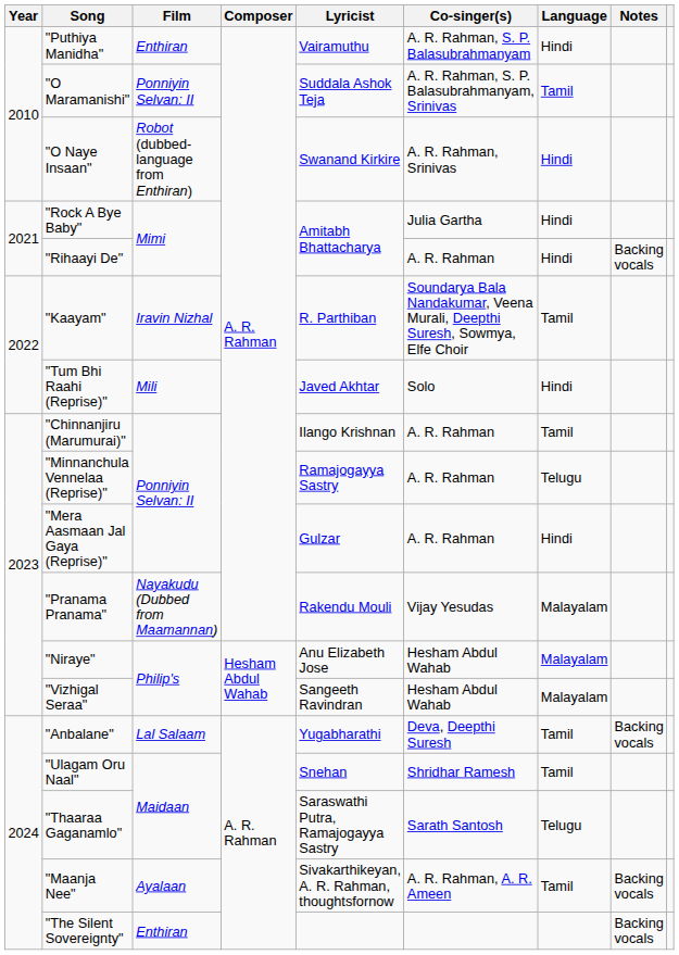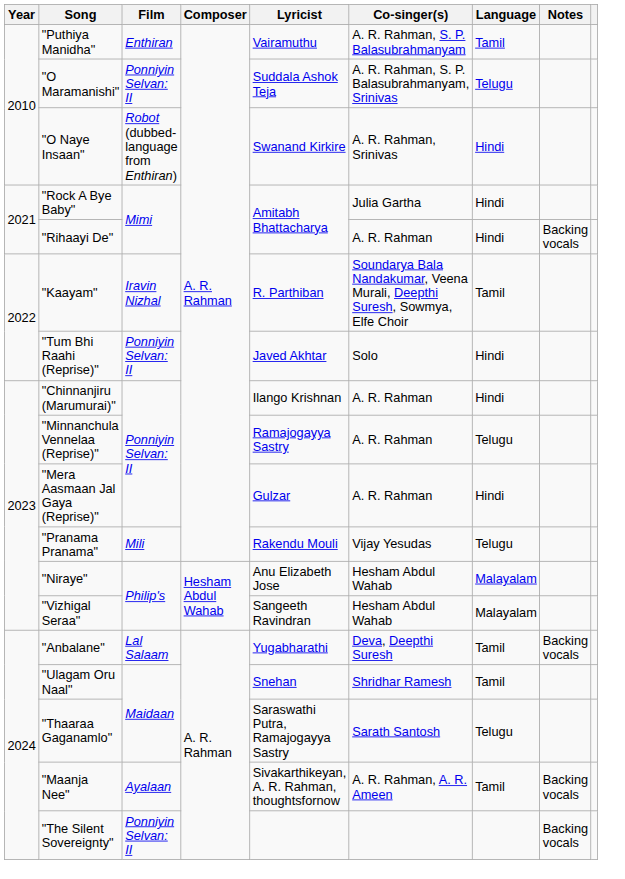 <table class="wikitable" style="font-size:95%;">
 <tr>
 <th scope="col">Year</th>
 <th scope="col">Song</th>
 <th scope="col">Film</th>
 <th>Composer</th>
 <th scope="col">Lyricist</th>
 <th scope="col">Co-singer(s)</th>
 <th scope="col">Language</th>
 <th scope="col">Notes</th>
 <th scope="col"></th>
 </tr>
 <tr>
 <td rowspan="3">2010</td>
 <td>"Puthiya Manidha"</td>
 <td><em><a href='#'>Enthiran</a></em></td>
 <td rowspan="11"><a href='#'>A. R. Rahman</a></td>
 <td><a href='#'>Vairamuthu</a></td>
 <td>A. R. Rahman, <a href='#'>S. P. Balasubrahmanyam</a></td>
-<td>Hindi</td>
+<td><a href='#'>Tamil</a></td>
 <td></td>
 <td></td>
 </tr>
 <tr>
 <td>"O Maramanishi"</td>
 <td><em><a href='#'>Ponniyin Selvan: II</a></em></td>
 <td><a href='#'>Suddala Ashok Teja</a></td>
 <td>A. R. Rahman, S. P. Balasubrahmanyam, <a href='#'>Srinivas</a></td>
-<td><a href='#'>Tamil</a></td>
+<td><a href='#'>Telugu</a></td>
 <td></td>
 <td></td>
 </tr>
 <tr>
 <td>"O Naye Insaan"</td>
 <td><em><a href='#'>Robot</a></em> (dubbed-language from <em>Enthiran</em>)</td>
 <td><a href='#'>Swanand Kirkire</a></td>
 <td>A. R. Rahman, Srinivas</td>
 <td><a href='#'>Hindi</a></td>
 <td></td>
 <td></td>
 </tr>
 <tr>
 <td rowspan="2">2021</td>
 <td>"Rock A Bye Baby"</td>
 <td rowspan="2"><em><a href='#'>Mimi</a></em></td>
 <td rowspan="2"><a href='#'>Amitabh Bhattacharya</a></td>
 <td>Julia Gartha</td>
 <td>Hindi</td>
 <td></td>
 <td></td>
 </tr>
 <tr>
 <td>"Rihaayi De"</td>
 <td>A. R. Rahman</td>
 <td>Hindi</td>
 <td>Backing vocals</td>
 <td></td>
 </tr>
 <tr>
 <td rowspan="2">2022</td>
 <td>"Kaayam"</td>
 <td><em><a href='#'>Iravin Nizhal</a></em></td>
 <td><a href='#'>R. Parthiban</a></td>
 <td><a href='#'>Soundarya Bala Nandakumar</a>, Veena Murali, <a href='#'>Deepthi Suresh</a>, Sowmya, Elfe Choir</td>
 <td>Tamil</td>
 <td></td>
 <td></td>
 </tr>
 <tr>
 <td>"Tum Bhi Raahi (Reprise)"</td>
-<td><em><a href='#'>Mili</a></em></td>
+<td><em><a href='#'>Ponniyin Selvan: II</a></em></td>
 <td><a href='#'>Javed Akhtar</a></td>
 <td>Solo</td>
 <td>Hindi</td>
 <td></td>
 <td></td>
 </tr>
 <tr>
 <td rowspan="6">2023</td>
 <td>"Chinnanjiru (Marumurai)"</td>
 <td rowspan="3"><em><a href='#'>Ponniyin Selvan: II</a></em></td>
 <td>Ilango Krishnan</td>
 <td>A. R. Rahman</td>
-<td>Tamil</td>
+<td>Hindi</td>
 <td></td>
 <td></td>
 </tr>
 <tr>
 <td>"Minnanchula Vennelaa (Reprise)"</td>
 <td><a href='#'>Ramajogayya Sastry</a></td>
 <td>A. R. Rahman</td>
 <td>Telugu</td>
 <td></td>
 <td></td>
 </tr>
 <tr>
 <td>"Mera Aasmaan Jal Gaya (Reprise)"</td>
 <td><a href='#'>Gulzar</a></td>
 <td>A. R. Rahman</td>
 <td>Hindi</td>
 <td></td>
 <td></td>
 </tr>
 <tr>
 <td>"Pranama Pranama"</td>
-<td><em><a href='#'>Nayakudu</a> (Dubbed from <a href='#'>Maamannan</a>)</em></td>
+<td><em><a href='#'>Mili</a></em></td>
 <td><a href='#'>Rakendu Mouli</a></td>
 <td>Vijay Yesudas</td>
-<td>Malayalam</td>
+<td>Telugu</td>
 <td></td>
 <td></td>
 </tr>
 <tr>
 <td>"Niraye"</td>
 <td rowspan="2"><em><a href='#'>Philip's</a></em></td>
 <td rowspan="2"><a href='#'>Hesham Abdul Wahab</a></td>
 <td>Anu Elizabeth Jose</td>
 <td>Hesham Abdul Wahab</td>
 <td><a href='#'>Malayalam</a></td>
 <td></td>
 <td></td>
 </tr>
 <tr>
 <td>"Vizhigal Seraa"</td>
 <td>Sangeeth Ravindran</td>
 <td>Hesham Abdul Wahab</td>
 <td>Malayalam</td>
 <td></td>
 <td></td>
 </tr>
 <tr>
 <td rowspan="5">2024</td>
 <td>"Anbalane"</td>
 <td><em><a href='#'>Lal Salaam</a></em></td>
 <td rowspan="5">A. R. Rahman</td>
 <td><a href='#'>Yugabharathi</a></td>
 <td><a href='#'>Deva</a>, <a href='#'>Deepthi Suresh</a></td>
 <td>Tamil</td>
 <td>Backing vocals</td>
 <td></td>
 </tr>
 <tr>
 <td>"Ulagam Oru Naal"</td>
 <td rowspan="2"><em><a href='#'>Maidaan</a></em></td>
 <td><a href='#'>Snehan</a></td>
 <td><a href='#'>Shridhar Ramesh</a></td>
 <td>Tamil</td>
 <td></td>
 <td></td>
 </tr>
 <tr>
 <td>"Thaaraa Gaganamlo"</td>
 <td>Saraswathi Putra, Ramajogayya Sastry</td>
 <td><a href='#'>Sarath Santosh</a></td>
 <td>Telugu</td>
 <td></td>
 <td></td>
 </tr>
 <tr>
 <td>"Maanja Nee"</td>
 <td><em><a href='#'>Ayalaan</a></em></td>
 <td>Sivakarthikeyan, A. R. Rahman, thoughtsfornow</td>
 <td>A. R. Rahman, <a href='#'>A. R. Ameen</a></td>
 <td>Tamil</td>
 <td>Backing vocals</td>
 <td></td>
 </tr>
 <tr>
 <td>"The Silent Sovereignty"</td>
-<td><em><a href='#'>Enthiran</a></em></td>
+<td><em><a href='#'>Ponniyin Selvan: II</a></em></td>
 <td></td>
 <td></td>
 <td></td>
 <td>Backing vocals</td>
 <td></td>
 </tr>
 </table>
